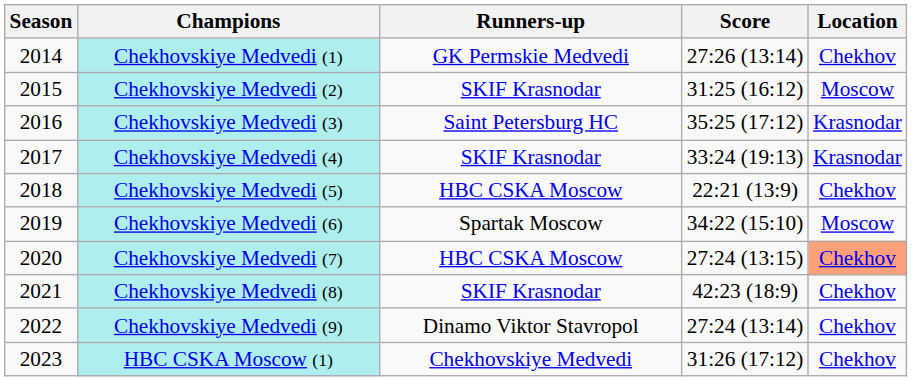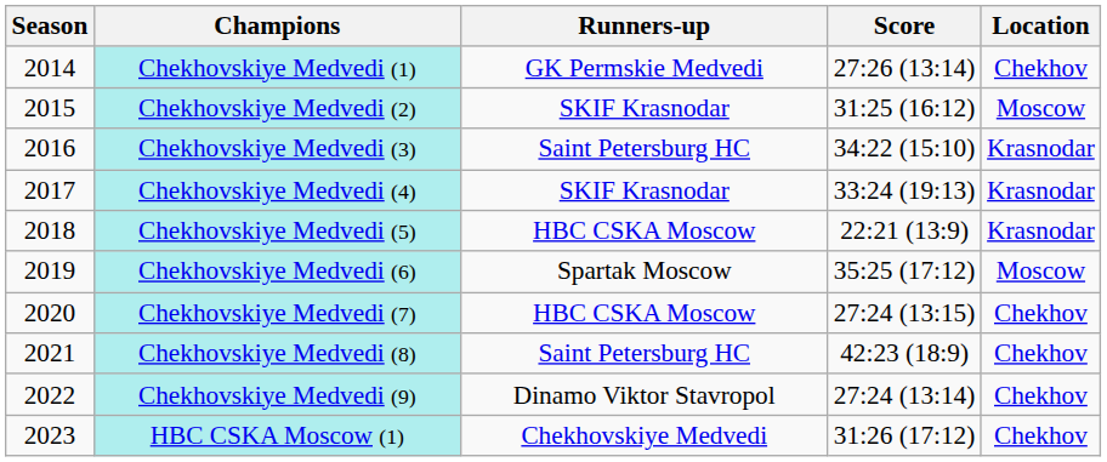 <table class="wikitable" style="text-align: center;">
 <tr>
 <th>Season</th>
 <th width=220px>Champions</th>
 <th width=220px>Runners-up</th>
 <th>Score</th>
 <th>Location</th>
 </tr>
 <tr>
 <td>2014</td>
 <td style="background:#afeeee"><a href='#'>Chekhovskiye Medvedi</a> <small>(1)</small></td>
 <td><a href='#'>GK Permskie Medvedi</a></td>
 <td>27:26 (13:14)</td>
 <td><a href='#'>Chekhov</a></td>
 </tr>
 <tr>
 <td>2015</td>
 <td style="background:#afeeee"><a href='#'>Chekhovskiye Medvedi</a> <small>(2)</small></td>
 <td><a href='#'>SKIF Krasnodar</a></td>
 <td>31:25 (16:12)</td>
 <td><a href='#'>Moscow</a></td>
 </tr>
 <tr>
 <td>2016</td>
 <td style="background:#afeeee"><a href='#'>Chekhovskiye Medvedi</a> <small>(3)</small></td>
 <td><a href='#'>Saint Petersburg HC</a></td>
-<td>35:25 (17:12)</td>
+<td>34:22 (15:10)</td>
 <td><a href='#'>Krasnodar</a></td>
 </tr>
 <tr>
 <td>2017</td>
 <td style="background:#afeeee"><a href='#'>Chekhovskiye Medvedi</a> <small>(4)</small></td>
 <td><a href='#'>SKIF Krasnodar</a></td>
 <td>33:24 (19:13)</td>
 <td><a href='#'>Krasnodar</a></td>
 </tr>
 <tr>
 <td>2018</td>
 <td style="background:#afeeee"><a href='#'>Chekhovskiye Medvedi</a> <small>(5)</small></td>
 <td><a href='#'>HBC CSKA Moscow</a></td>
 <td>22:21 (13:9)</td>
-<td><a href='#'>Chekhov</a></td>
+<td><a href='#'>Krasnodar</a></td>
 </tr>
 <tr>
 <td>2019</td>
 <td style="background:#afeeee"><a href='#'>Chekhovskiye Medvedi</a> <small>(6)</small></td>
 <td>Spartak Moscow</td>
-<td>34:22 (15:10)</td>
+<td>35:25 (17:12)</td>
 <td><a href='#'>Moscow</a></td>
 </tr>
 <tr>
 <td>2020</td>
 <td style="background:#afeeee"><a href='#'>Chekhovskiye Medvedi</a> <small>(7)</small></td>
 <td><a href='#'>HBC CSKA Moscow</a></td>
 <td>27:24 (13:15)</td>
-<td style="background: lightsalmon;"><a href='#'>Chekhov</a></td>
+<td><a href='#'>Chekhov</a></td>
 </tr>
 <tr>
 <td>2021</td>
 <td style="background:#afeeee"><a href='#'>Chekhovskiye Medvedi</a> <small>(8)</small></td>
-<td><a href='#'>SKIF Krasnodar</a></td>
+<td><a href='#'>Saint Petersburg HC</a></td>
 <td>42:23 (18:9)</td>
 <td><a href='#'>Chekhov</a></td>
 </tr>
 <tr>
 <td>2022</td>
 <td style="background:#afeeee"><a href='#'>Chekhovskiye Medvedi</a> <small>(9)</small></td>
 <td>Dinamo Viktor Stavropol</td>
 <td>27:24 (13:14)</td>
 <td><a href='#'>Chekhov</a></td>
 </tr>
 <tr>
 <td>2023</td>
 <td style="background:#afeeee"><a href='#'>HBC CSKA Moscow</a> <small>(1)</small></td>
 <td><a href='#'>Chekhovskiye Medvedi</a></td>
 <td>31:26 (17:12)</td>
 <td><a href='#'>Chekhov</a></td>
 </tr>
 </table>
